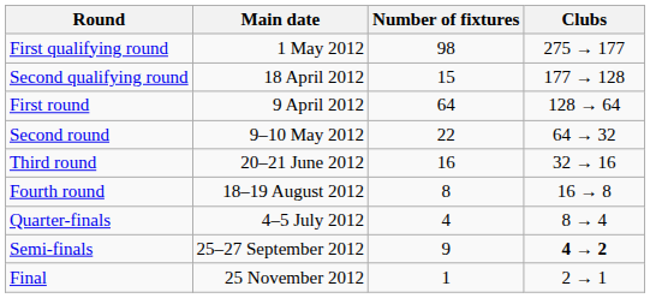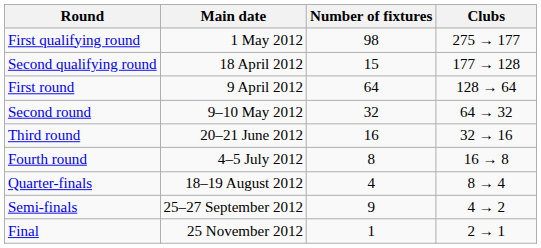 <table class="wikitable" style="text-align:center">
 <tr>
 <th>Round</th>
 <th>Main date</th>
 <th>Number of fixtures</th>
 <th width=100>Clubs</th>
 </tr>
 <tr>
 <td align=left><a href='#'>First qualifying round</a></td>
 <td align=right>1 May 2012</td>
 <td>98</td>
 <td>275 → 177</td>
 </tr>
 <tr>
 <td align=left><a href='#'>Second qualifying round</a></td>
 <td align=right>18 April 2012</td>
 <td>15</td>
 <td>177 → 128</td>
 </tr>
 <tr>
 <td align=left><a href='#'>First round</a></td>
 <td align=right>9 April 2012</td>
 <td>64</td>
 <td>128 → 64</td>
 </tr>
 <tr>
 <td align=left><a href='#'>Second round</a></td>
 <td align=right>9–10 May 2012</td>
-<td>22</td>
+<td>32</td>
 <td>64 → 32</td>
 </tr>
 <tr>
 <td align=left><a href='#'>Third round</a></td>
 <td align=right>20–21 June 2012</td>
 <td>16</td>
 <td>32 → 16</td>
 </tr>
 <tr>
 <td align=left><a href='#'>Fourth round</a></td>
-<td align=right>18–19 August 2012</td>
+<td align=right>4–5 July 2012</td>
 <td>8</td>
 <td>16 → 8</td>
 </tr>
 <tr>
 <td align=left><a href='#'>Quarter-finals</a></td>
-<td align=right>4–5 July 2012</td>
+<td align=right>18–19 August 2012</td>
 <td>4</td>
 <td>8 → 4</td>
 </tr>
 <tr>
 <td align=left><a href='#'>Semi-finals</a></td>
 <td align=right>25–27 September 2012</td>
 <td>9</td>
-<td><strong>4 → 2</strong></td>
+<td>4 → 2</td>
 </tr>
 <tr>
 <td align=left><a href='#'>Final</a></td>
 <td align=right>25 November 2012</td>
 <td>1</td>
 <td>2 → 1</td>
 </tr>
 </table>
